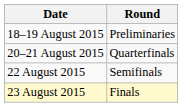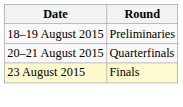 <table class="wikitable">
 <tr>
 <th>Date</th>
 <th>Round</th>
 </tr>
 <tr>
 <td>18–19 August 2015</td>
 <td>Preliminaries</td>
 </tr>
 <tr>
 <td>20–21 August 2015</td>
 <td>Quarterfinals</td>
 </tr>
-<tr>
-<td>22 August 2015</td>
-<td>Semifinals</td>
-</tr>
 <tr bgcolor=lemonchiffon>
 <td>23 August 2015</td>
 <td>Finals</td>
 </tr>
 </table>
